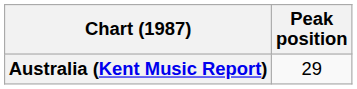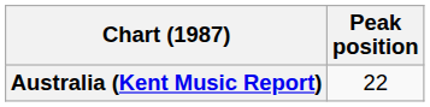 <table class="wikitable sortable plainrowheaders">
 <tr>
 <th>Chart (1987)</th>
 <th>Peak<br>position</th>
 </tr>
 <tr>
 <th scope="row">Australia (<a href='#'>Kent Music Report</a>)</th>
-<td style="text-align:center;">29</td>
+<td style="text-align:center;">22</td>
 </tr>
 </table>
